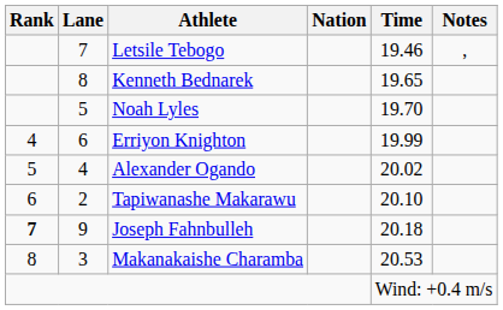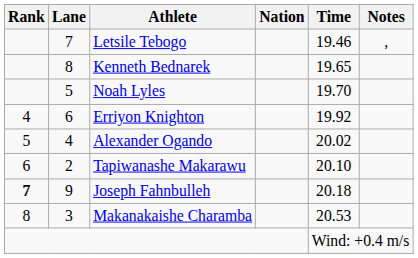 <table class="wikitable sortable" style="text-align:center;">
 <tr>
 <th>Rank</th>
 <th>Lane</th>
 <th>Athlete</th>
 <th>Nation</th>
 <th>Time</th>
 <th>Notes</th>
 </tr>
 <tr>
 <td></td>
 <td>7</td>
 <td align=left><a href='#'>Letsile Tebogo</a></td>
 <td align=left></td>
 <td>19.46</td>
 <td>, </td>
 </tr>
 <tr>
 <td></td>
 <td>8</td>
 <td align=left><a href='#'>Kenneth Bednarek</a></td>
 <td align=left></td>
 <td>19.65</td>
 <td></td>
 </tr>
 <tr>
 <td></td>
 <td>5</td>
 <td align=left><a href='#'>Noah Lyles</a></td>
 <td align=left></td>
 <td>19.70</td>
 <td><a href='#'></a></td>
 </tr>
 <tr>
 <td>4</td>
 <td>6</td>
 <td align=left><a href='#'>Erriyon Knighton</a></td>
 <td align=left></td>
-<td>19.99</td>
+<td>19.92</td>
 <td></td>
 </tr>
 <tr>
 <td>5</td>
 <td>4</td>
 <td align=left><a href='#'>Alexander Ogando</a></td>
 <td align=left></td>
 <td>20.02</td>
 <td></td>
 </tr>
 <tr>
 <td>6</td>
 <td>2</td>
 <td align=left><a href='#'>Tapiwanashe Makarawu</a></td>
 <td align=left></td>
 <td>20.10</td>
 <td></td>
 </tr>
 <tr>
 <td><strong>7</strong></td>
 <td>9</td>
 <td align=left><a href='#'>Joseph Fahnbulleh</a></td>
 <td align=left></td>
 <td>20.18</td>
 <td></td>
 </tr>
 <tr>
 <td>8</td>
 <td>3</td>
 <td align=left><a href='#'>Makanakaishe Charamba</a></td>
 <td align=left></td>
 <td>20.53</td>
 <td></td>
 </tr>
 <tr class="sortbottom">
 <td colspan="4"></td>
 <td colspan="2" style="text-align:left;">Wind: +0.4 m/s</td>
 </tr>
 </table>
